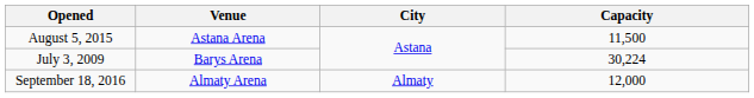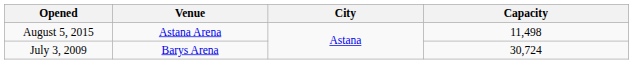 <table class="sortable wikitable" style="text-align:center;">
 <tr>
 <th scope="col" style="width:10em;">Opened</th>
 <th scope="col" style="width:15em;">Venue</th>
 <th scope="col" style="width:15em;">City</th>
 <th scope="col" style="width:20em;">Capacity</th>
 </tr>
 <tr>
 <td>August 5, 2015</td>
 <td><a href='#'>Astana Arena</a></td>
 <td rowspan="2"><a href='#'>Astana</a></td>
-<td>11,500</td>
+<td>11,498</td>
 </tr>
 <tr>
 <td>July 3, 2009</td>
 <td><a href='#'>Barys Arena</a></td>
-<td>30,224</td>
-</tr>
-<tr>
-<td>September 18, 2016</td>
-<td><a href='#'>Almaty Arena</a></td>
-<td><a href='#'>Almaty</a></td>
-<td>12,000</td>
+<td>30,724</td>
 </tr>
 </table>
